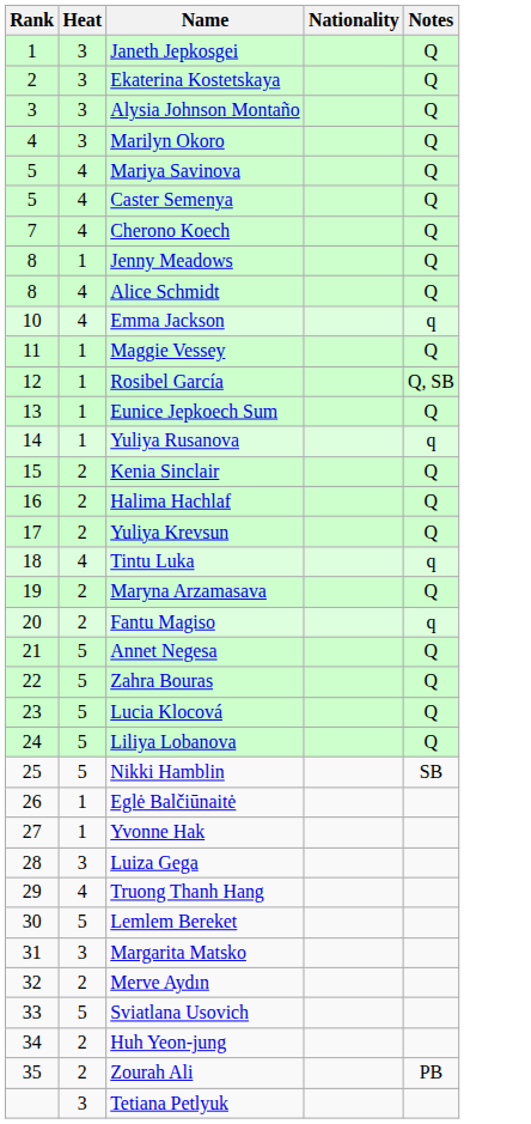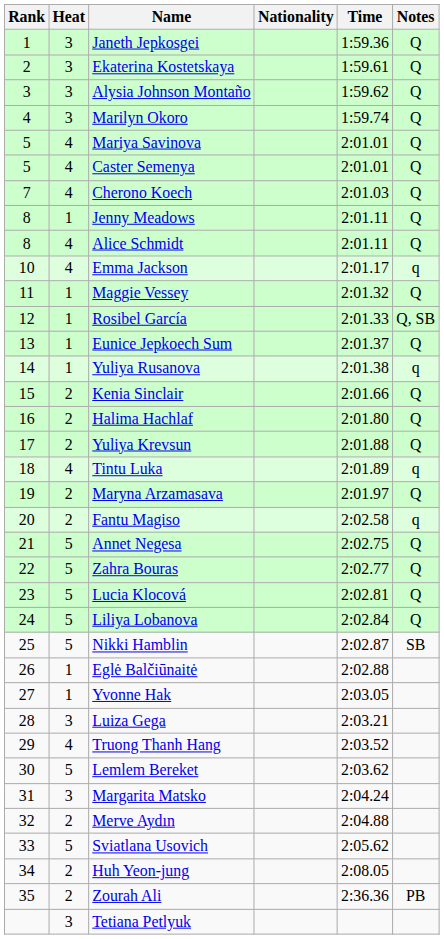 <table class="wikitable sortable" style="text-align:center">
 <tr>
 <th>Rank</th>
 <th>Heat</th>
 <th>Name</th>
 <th>Nationality</th>
+<th>Time</th>
 <th>Notes</th>
 </tr>
 <tr bgcolor=ccffcc>
 <td>1</td>
 <td>3</td>
 <td align=left><a href='#'>Janeth Jepkosgei</a></td>
 <td align=left></td>
+<td>1:59.36</td>
 <td>Q</td>
 </tr>
 <tr bgcolor=ccffcc>
 <td>2</td>
 <td>3</td>
 <td align=left><a href='#'>Ekaterina Kostetskaya</a></td>
 <td align=left></td>
+<td>1:59.61</td>
 <td>Q</td>
 </tr>
 <tr bgcolor=ccffcc>
 <td>3</td>
 <td>3</td>
 <td align=left><a href='#'>Alysia Johnson Montaño</a></td>
 <td align=left></td>
+<td>1:59.62</td>
 <td>Q</td>
 </tr>
 <tr bgcolor=ccffcc>
 <td>4</td>
 <td>3</td>
 <td align=left><a href='#'>Marilyn Okoro</a></td>
 <td align=left></td>
+<td>1:59.74</td>
 <td>Q</td>
 </tr>
 <tr bgcolor=ccffcc>
 <td>5</td>
 <td>4</td>
 <td align=left><a href='#'>Mariya Savinova</a></td>
 <td align=left></td>
+<td>2:01.01</td>
 <td>Q</td>
 </tr>
 <tr bgcolor=ccffcc>
 <td>5</td>
 <td>4</td>
 <td align=left><a href='#'>Caster Semenya</a></td>
 <td align=left></td>
+<td>2:01.01</td>
 <td>Q</td>
 </tr>
 <tr bgcolor=ccffcc>
 <td>7</td>
 <td>4</td>
 <td align=left><a href='#'>Cherono Koech</a></td>
 <td align=left></td>
+<td>2:01.03</td>
 <td>Q</td>
 </tr>
 <tr bgcolor=ccffcc>
 <td>8</td>
 <td>1</td>
 <td align=left><a href='#'>Jenny Meadows</a></td>
 <td align=left></td>
+<td>2:01.11</td>
 <td>Q</td>
 </tr>
 <tr bgcolor=ccffcc>
 <td>8</td>
 <td>4</td>
 <td align=left><a href='#'>Alice Schmidt</a></td>
 <td align=left></td>
+<td>2:01.11</td>
 <td>Q</td>
 </tr>
 <tr bgcolor=ddffdd>
 <td>10</td>
 <td>4</td>
 <td align=left><a href='#'>Emma Jackson</a></td>
 <td align=left></td>
+<td>2:01.17</td>
 <td>q</td>
 </tr>
 <tr bgcolor=ccffcc>
 <td>11</td>
 <td>1</td>
 <td align=left><a href='#'>Maggie Vessey</a></td>
 <td align=left></td>
+<td>2:01.32</td>
 <td>Q</td>
 </tr>
 <tr bgcolor=ccffcc>
 <td>12</td>
 <td>1</td>
 <td align=left><a href='#'>Rosibel García</a></td>
 <td align=left></td>
+<td>2:01.33</td>
 <td>Q, SB</td>
 </tr>
 <tr bgcolor=ccffcc>
 <td>13</td>
 <td>1</td>
 <td align=left><a href='#'>Eunice Jepkoech Sum</a></td>
 <td align=left></td>
+<td>2:01.37</td>
 <td>Q</td>
 </tr>
 <tr bgcolor=ddffdd>
 <td>14</td>
 <td>1</td>
 <td align=left><a href='#'>Yuliya Rusanova</a></td>
 <td align=left></td>
+<td>2:01.38</td>
 <td>q</td>
 </tr>
 <tr bgcolor=ccffcc>
 <td>15</td>
 <td>2</td>
 <td align=left><a href='#'>Kenia Sinclair</a></td>
 <td align=left></td>
+<td>2:01.66</td>
 <td>Q</td>
 </tr>
 <tr bgcolor=ccffcc>
 <td>16</td>
 <td>2</td>
 <td align=left><a href='#'>Halima Hachlaf</a></td>
 <td align=left></td>
+<td>2:01.80</td>
 <td>Q</td>
 </tr>
 <tr bgcolor=ccffcc>
 <td>17</td>
 <td>2</td>
 <td align=left><a href='#'>Yuliya Krevsun</a></td>
 <td align=left></td>
+<td>2:01.88</td>
 <td>Q</td>
 </tr>
 <tr bgcolor=ddffdd>
 <td>18</td>
 <td>4</td>
 <td align=left><a href='#'>Tintu Luka</a></td>
 <td align=left></td>
+<td>2:01.89</td>
 <td>q</td>
 </tr>
 <tr bgcolor=ccffcc>
 <td>19</td>
 <td>2</td>
 <td align=left><a href='#'>Maryna Arzamasava</a></td>
 <td align=left></td>
+<td>2:01.97</td>
 <td>Q</td>
 </tr>
 <tr bgcolor=ddffdd>
 <td>20</td>
 <td>2</td>
 <td align=left><a href='#'>Fantu Magiso</a></td>
 <td align=left></td>
+<td>2:02.58</td>
 <td>q</td>
 </tr>
 <tr bgcolor=ccffcc>
 <td>21</td>
 <td>5</td>
 <td align=left><a href='#'>Annet Negesa</a></td>
 <td align=left></td>
+<td>2:02.75</td>
 <td>Q</td>
 </tr>
 <tr bgcolor=ccffcc>
 <td>22</td>
 <td>5</td>
 <td align=left><a href='#'>Zahra Bouras</a></td>
 <td align=left></td>
+<td>2:02.77</td>
 <td>Q</td>
 </tr>
 <tr bgcolor=ccffcc>
 <td>23</td>
 <td>5</td>
 <td align=left><a href='#'>Lucia Klocová</a></td>
 <td align=left></td>
+<td>2:02.81</td>
 <td>Q</td>
 </tr>
 <tr bgcolor=ccffcc>
 <td>24</td>
 <td>5</td>
 <td align=left><a href='#'>Liliya Lobanova</a></td>
 <td align=left></td>
+<td>2:02.84</td>
 <td>Q</td>
 </tr>
 <tr>
 <td>25</td>
 <td>5</td>
 <td align=left><a href='#'>Nikki Hamblin</a></td>
 <td align=left></td>
+<td>2:02.87</td>
 <td>SB</td>
 </tr>
 <tr>
 <td>26</td>
 <td>1</td>
 <td align=left><a href='#'>Eglė Balčiūnaitė</a></td>
 <td align=left></td>
+<td>2:02.88</td>
 <td></td>
 </tr>
 <tr>
 <td>27</td>
 <td>1</td>
 <td align=left><a href='#'>Yvonne Hak</a></td>
 <td align=left></td>
+<td>2:03.05</td>
 <td></td>
 </tr>
 <tr>
 <td>28</td>
 <td>3</td>
 <td align=left><a href='#'>Luiza Gega</a></td>
 <td align=left></td>
+<td>2:03.21</td>
 <td></td>
 </tr>
 <tr>
 <td>29</td>
 <td>4</td>
 <td align=left><a href='#'>Truong Thanh Hang</a></td>
 <td align=left></td>
+<td>2:03.52</td>
 <td></td>
 </tr>
 <tr>
 <td>30</td>
 <td>5</td>
 <td align=left><a href='#'>Lemlem Bereket</a></td>
 <td align=left></td>
+<td>2:03.62</td>
 <td></td>
 </tr>
 <tr>
 <td>31</td>
 <td>3</td>
 <td align=left><a href='#'>Margarita Matsko</a></td>
 <td align=left></td>
+<td>2:04.24</td>
 <td></td>
 </tr>
 <tr>
 <td>32</td>
 <td>2</td>
 <td align=left><a href='#'>Merve Aydın</a></td>
 <td align=left></td>
+<td>2:04.88</td>
 <td></td>
 </tr>
 <tr>
 <td>33</td>
 <td>5</td>
 <td align=left><a href='#'>Sviatlana Usovich</a></td>
 <td align=left></td>
+<td>2:05.62</td>
 <td></td>
 </tr>
 <tr>
 <td>34</td>
 <td>2</td>
 <td align=left><a href='#'>Huh Yeon-jung</a></td>
 <td align=left></td>
+<td>2:08.05</td>
 <td></td>
 </tr>
 <tr>
 <td>35</td>
 <td>2</td>
 <td align=left><a href='#'>Zourah Ali</a></td>
 <td align=left></td>
+<td>2:36.36</td>
 <td>PB</td>
 </tr>
 <tr>
 <td></td>
 <td>3</td>
 <td align=left><a href='#'>Tetiana Petlyuk</a></td>
 <td align=left></td>
 <td></td>
+<td></td>
 </tr>
 </table>
